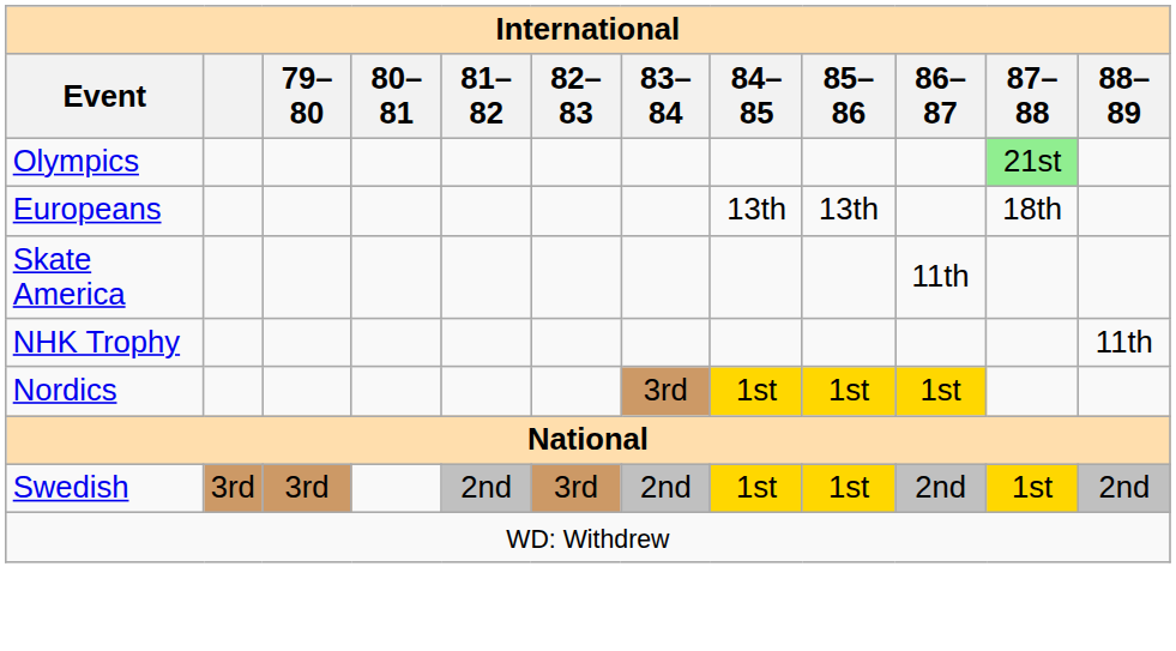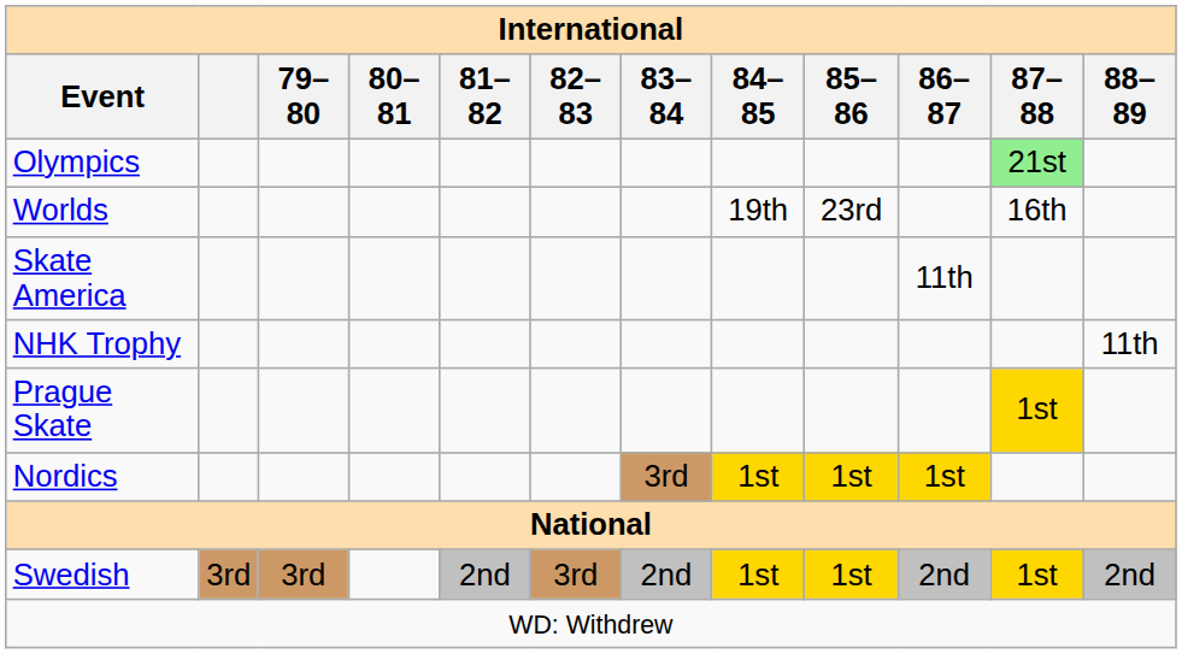 <table class="wikitable" style="text-align:center">
 <tr>
 <th style="background-color: #ffdead; " colspan=12 align=center>International</th>
 </tr>
 <tr>
 <th>Event</th>
 <th></th>
 <th>79–80</th>
 <th>80–81</th>
 <th>81–82</th>
 <th>82–83</th>
 <th>83–84</th>
 <th>84–85</th>
 <th>85–86</th>
 <th>86–87</th>
 <th>87–88</th>
 <th>88–89</th>
 </tr>
 <tr>
 <td align=left><a href='#'>Olympics</a></td>
 <td></td>
 <td></td>
 <td></td>
 <td></td>
 <td></td>
 <td></td>
 <td></td>
 <td></td>
 <td></td>
 <td style="background: lightgreen;">21st</td>
 <td></td>
 </tr>
 <tr>
-<td align=left><a href='#'>Europeans</a></td>
+<td align=left><a href='#'>Worlds</a></td>
 <td></td>
 <td></td>
 <td></td>
 <td></td>
 <td></td>
 <td></td>
-<td>13th</td>
-<td>13th</td>
+<td>19th</td>
+<td>23rd</td>
 <td></td>
-<td>18th</td>
+<td>16th</td>
 <td></td>
 </tr>
 <tr>
 <td align=left><a href='#'>Skate America</a></td>
 <td></td>
 <td></td>
 <td></td>
 <td></td>
 <td></td>
 <td></td>
 <td></td>
 <td></td>
 <td>11th</td>
 <td></td>
 <td></td>
 </tr>
 <tr>
 <td align=left><a href='#'>NHK Trophy</a></td>
 <td></td>
 <td></td>
 <td></td>
 <td></td>
 <td></td>
 <td></td>
 <td></td>
 <td></td>
 <td></td>
 <td></td>
 <td>11th</td>
+</tr>
+<tr>
+<td align=left><a href='#'>Prague Skate</a></td>
+<td></td>
+<td></td>
+<td></td>
+<td></td>
+<td></td>
+<td></td>
+<td></td>
+<td></td>
+<td></td>
+<td bgcolor=gold>1st</td>
+<td></td>
 </tr>
 <tr>
 <td align=left><a href='#'>Nordics</a></td>
 <td></td>
 <td></td>
 <td></td>
 <td></td>
 <td></td>
 <td bgcolor=cc9966>3rd</td>
 <td bgcolor=gold>1st</td>
 <td bgcolor=gold>1st</td>
 <td bgcolor=gold>1st</td>
 <td></td>
 <td></td>
 </tr>
 <tr>
 <th style="background-color: #ffdead; " colspan=12 align=center>National</th>
 </tr>
 <tr>
 <td align=left><a href='#'>Swedish</a></td>
 <td bgcolor=cc9966>3rd</td>
 <td bgcolor=cc9966>3rd</td>
 <td></td>
 <td bgcolor=silver>2nd</td>
 <td bgcolor=cc9966>3rd</td>
 <td bgcolor=silver>2nd</td>
 <td bgcolor=gold>1st</td>
 <td bgcolor=gold>1st</td>
 <td bgcolor=silver>2nd</td>
 <td bgcolor=gold>1st</td>
 <td bgcolor=silver>2nd</td>
 </tr>
 <tr>
 <td colspan=12 align=center><small> WD: Withdrew </small></td>
 </tr>
 </table>
